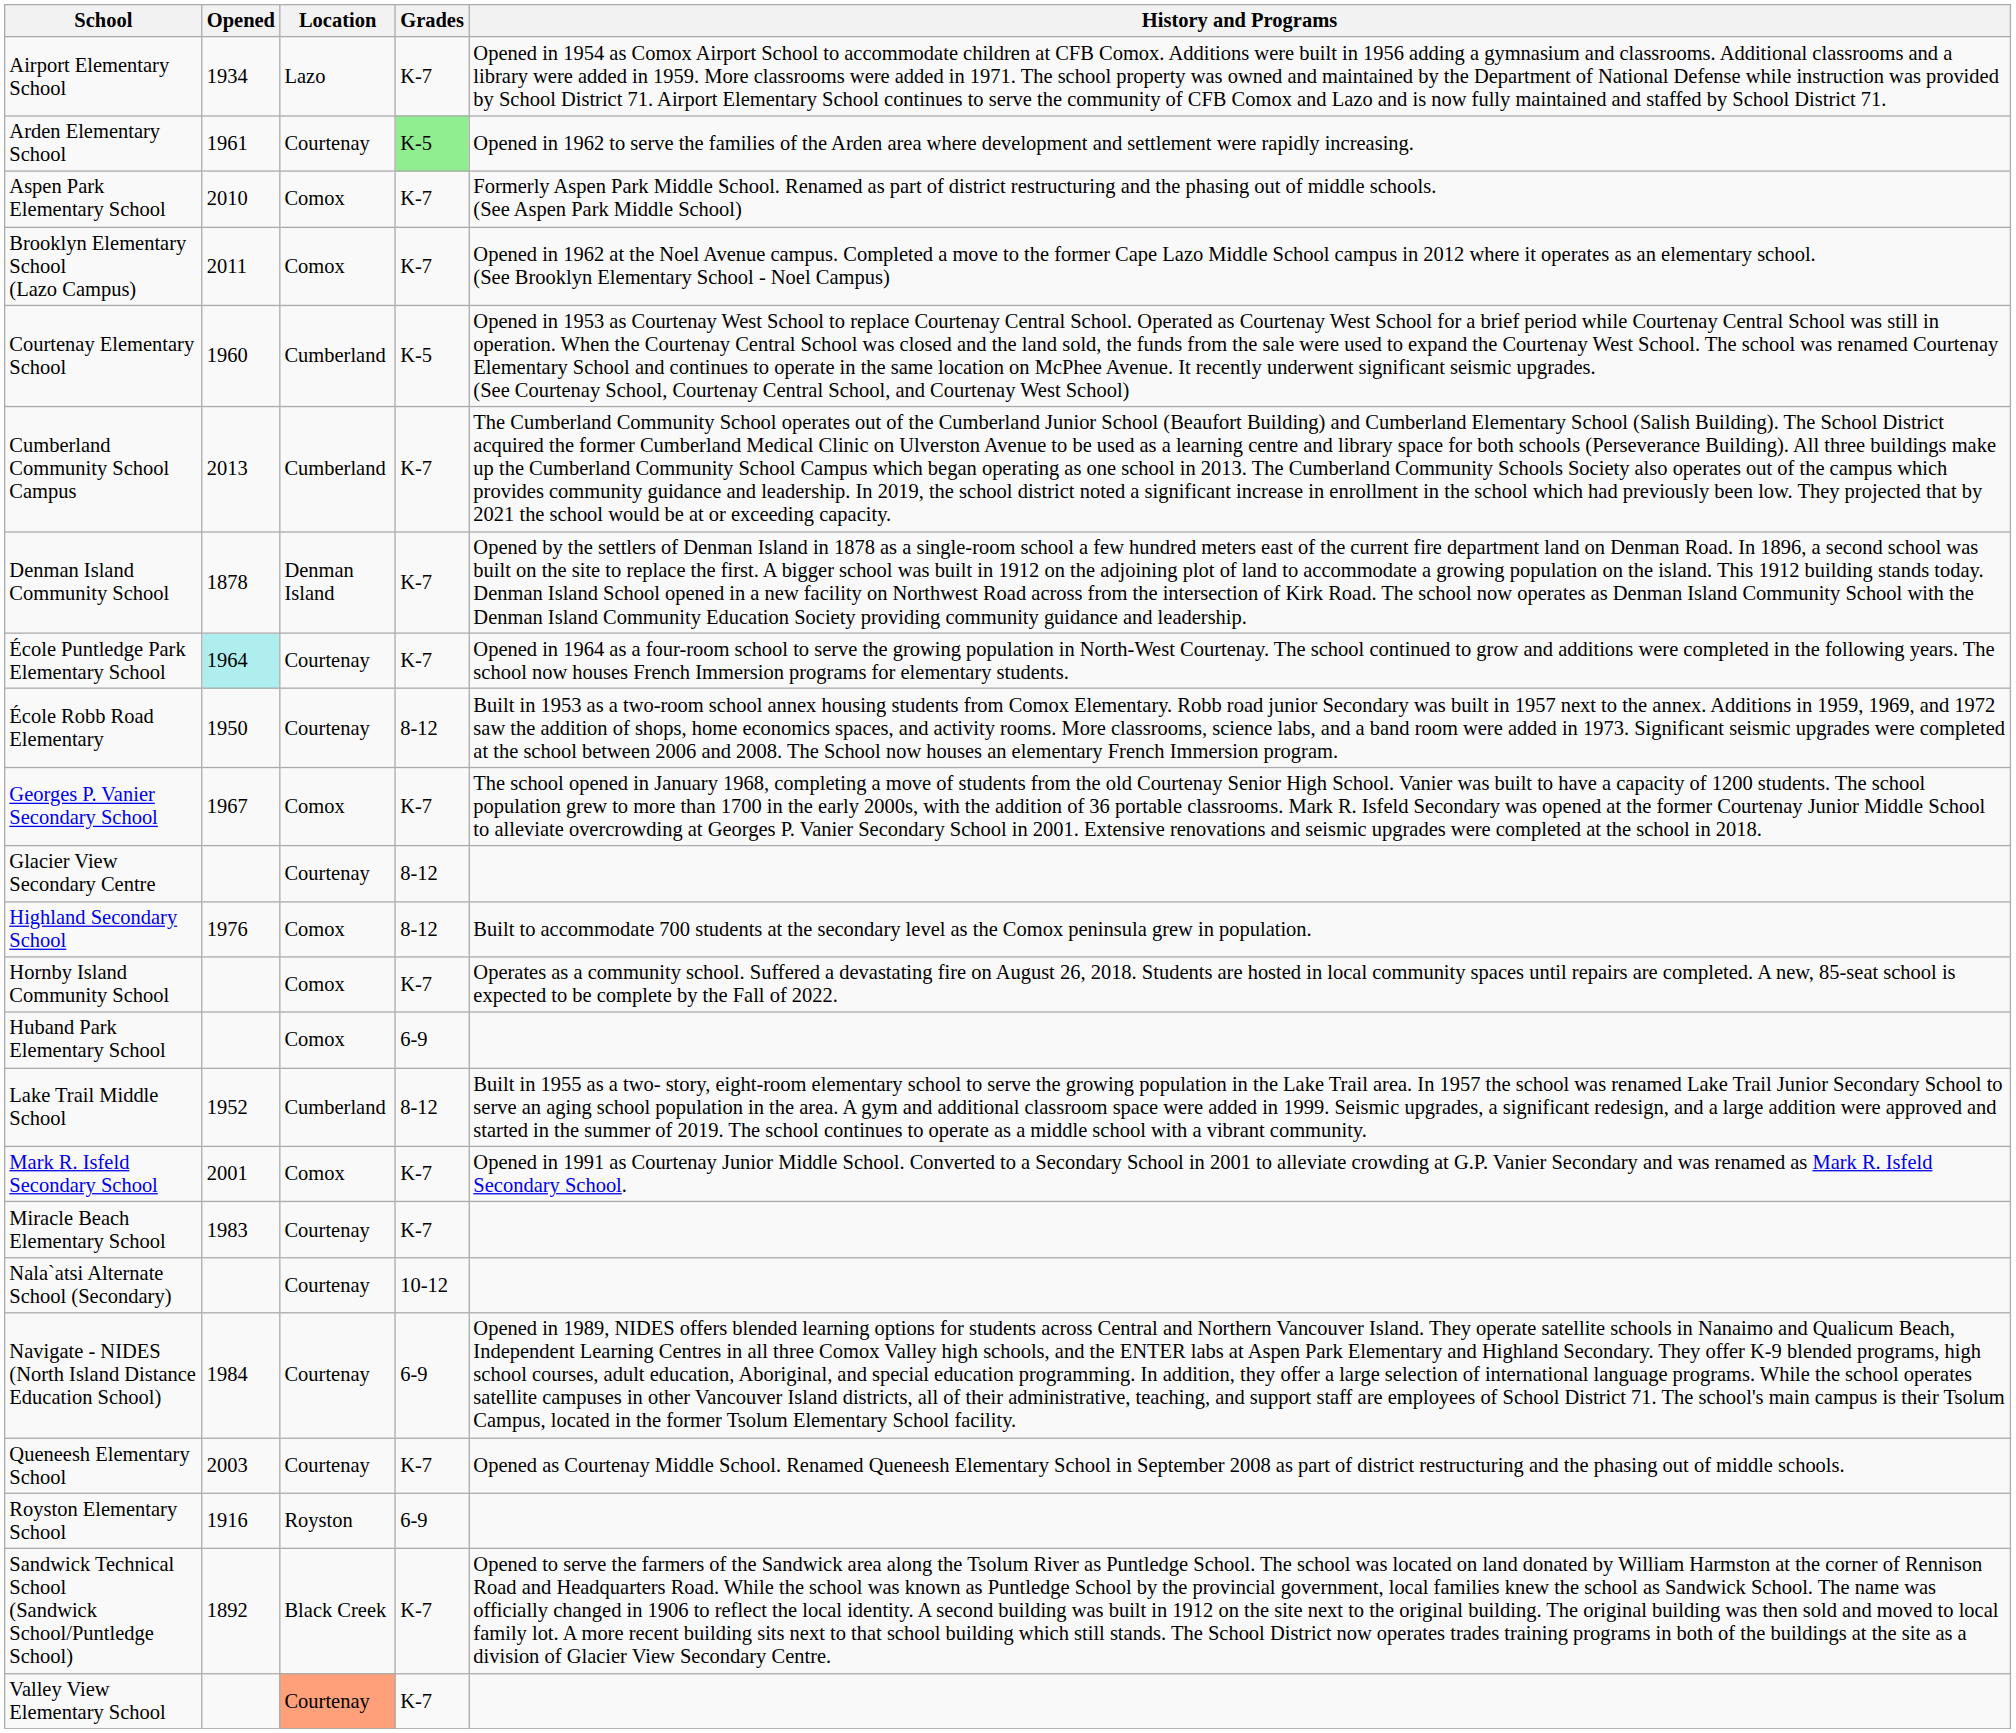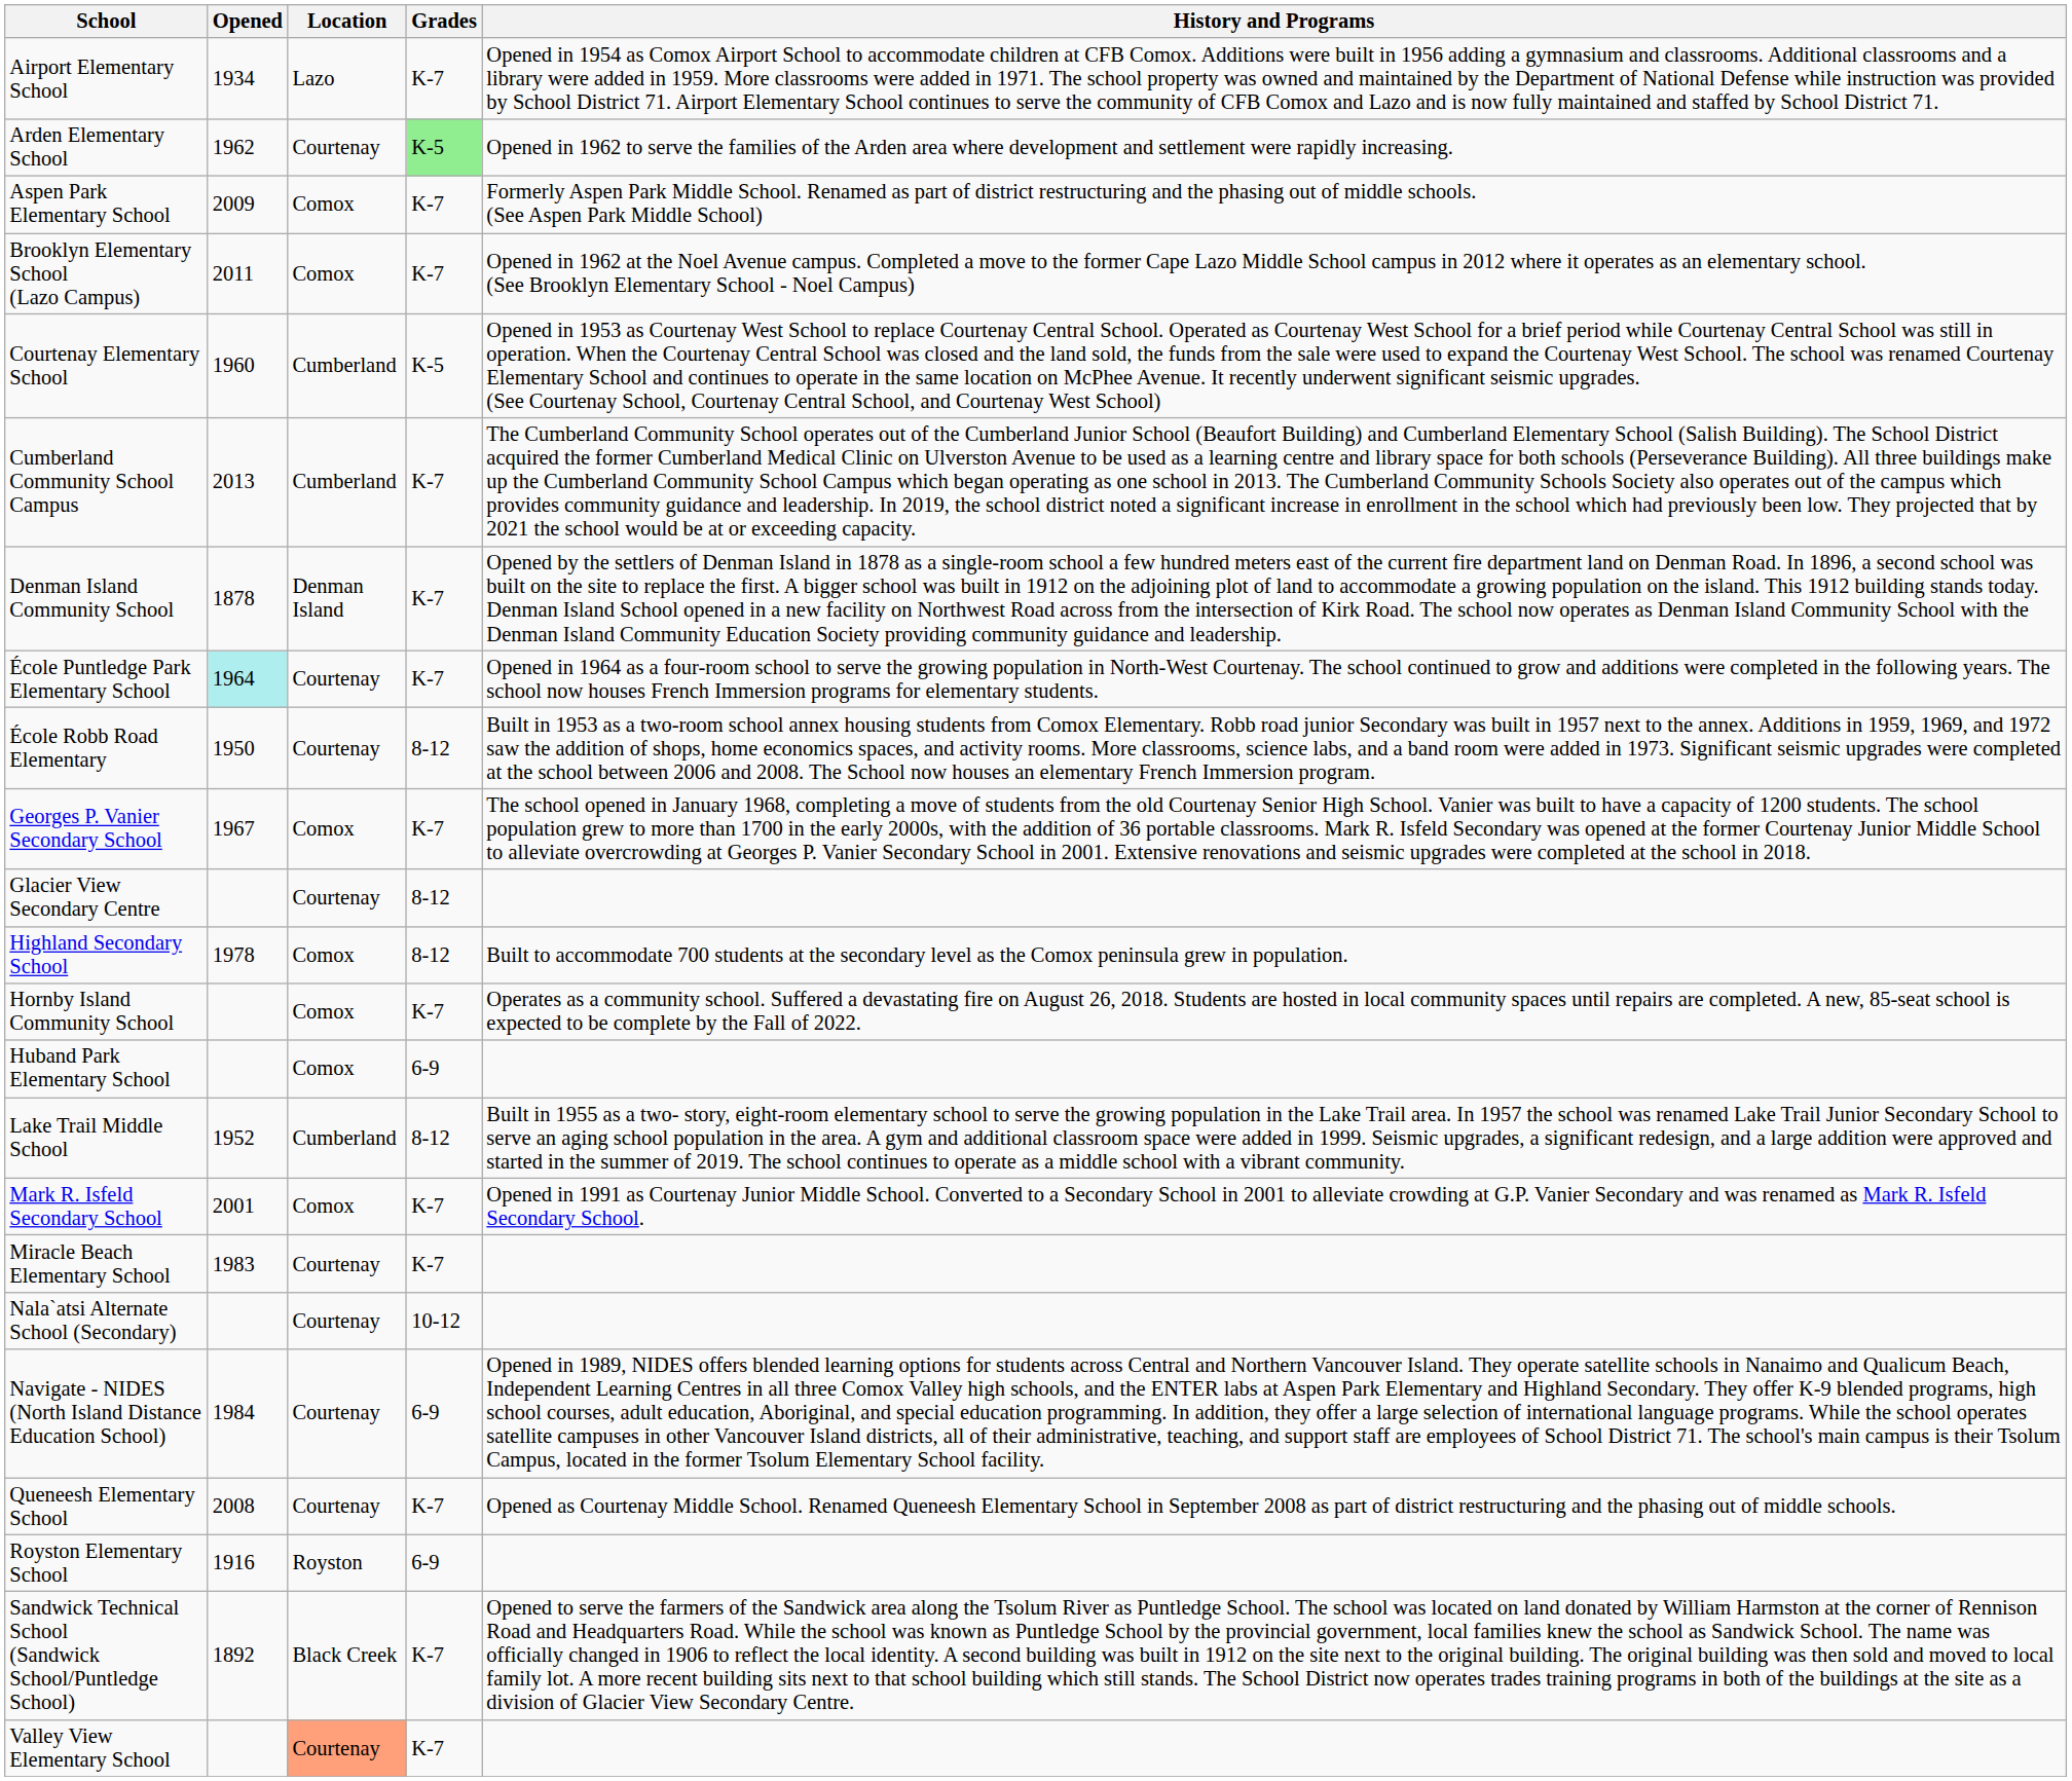 <table class="wikitable">
 <tr>
 <th>School</th>
 <th>Opened</th>
 <th>Location</th>
 <th>Grades</th>
 <th>History and Programs</th>
 </tr>
 <tr>
 <td>Airport Elementary School</td>
 <td>1934</td>
 <td>Lazo</td>
 <td>K-7</td>
 <td>Opened in 1954 as Comox Airport School to accommodate children at CFB Comox.  Additions were built in 1956 adding a gymnasium and classrooms.  Additional classrooms and a library were added in 1959.  More classrooms were added in 1971.  The school property was owned and maintained by the Department of National Defense while instruction was provided by School District 71.  Airport Elementary School continues to serve the community of CFB Comox and Lazo and is now fully maintained and staffed by School District 71.</td>
 </tr>
 <tr>
 <td>Arden Elementary School</td>
-<td>1961</td>
+<td>1962</td>
 <td>Courtenay</td>
 <td style="background: lightgreen;">K-5</td>
 <td>Opened in 1962 to serve the families of the Arden area where development and settlement were rapidly increasing.</td>
 </tr>
 <tr>
 <td>Aspen Park Elementary School</td>
-<td>2010</td>
+<td>2009</td>
 <td>Comox</td>
 <td>K-7</td>
 <td>Formerly Aspen Park Middle School.  Renamed as part of district restructuring and the phasing out of middle schools.<br>(See Aspen Park Middle School)</td>
 </tr>
 <tr>
 <td>Brooklyn Elementary School<br>(Lazo Campus)</td>
 <td>2011</td>
 <td>Comox</td>
 <td>K-7</td>
 <td>Opened in 1962 at the Noel Avenue campus.  Completed a move to the former Cape Lazo Middle School campus in 2012 where it operates as an elementary school.<br>(See Brooklyn Elementary School - Noel Campus)</td>
 </tr>
 <tr>
 <td>Courtenay Elementary School</td>
 <td>1960</td>
 <td>Cumberland</td>
 <td>K-5</td>
 <td>Opened in 1953 as Courtenay West School to replace Courtenay Central School.  Operated as Courtenay West School for a brief period while Courtenay Central School was still in operation.  When the Courtenay Central School was closed and the land sold, the funds from the sale were used to expand the Courtenay West School.  The school was renamed Courtenay Elementary School and continues to operate in the same location on McPhee Avenue.  It recently underwent significant seismic upgrades.<br>(See Courtenay School, Courtenay Central School, and Courtenay West School)</td>
 </tr>
 <tr>
 <td>Cumberland Community School Campus</td>
 <td>2013</td>
 <td>Cumberland</td>
 <td>K-7</td>
 <td>The Cumberland Community School operates out of the Cumberland Junior School (Beaufort Building) and Cumberland Elementary School (Salish Building).  The School District acquired the former Cumberland Medical Clinic on Ulverston Avenue to be used as a learning centre and library space for both schools (Perseverance Building).  All three buildings make up the Cumberland Community School Campus which began operating as one school in 2013.  The Cumberland Community Schools Society also operates out of the campus which provides community guidance and leadership.  In 2019, the school district noted a significant increase in enrollment in the school which had previously been low.  They projected that by 2021 the school would be at or exceeding capacity.</td>
 </tr>
 <tr>
 <td>Denman Island Community School</td>
 <td>1878</td>
 <td>Denman Island</td>
 <td>K-7</td>
 <td>Opened by the settlers of Denman Island in 1878 as a single-room school a few hundred meters east of the current fire department land on Denman Road.  In 1896, a second school was built on the site to replace the first.  A bigger school was built in 1912 on the adjoining plot of land to accommodate a growing population on the island.  This 1912 building stands today.  Denman Island School opened in a new facility on Northwest Road across from the intersection of Kirk Road.  The school now operates as Denman Island Community School with the Denman Island Community Education Society providing community guidance and leadership.</td>
 </tr>
 <tr>
 <td>École Puntledge Park Elementary School</td>
 <td style="background: paleturquoise;">1964</td>
 <td>Courtenay</td>
 <td>K-7</td>
 <td>Opened in 1964 as a four-room school to serve the growing population in North-West Courtenay.  The school continued to grow and additions were completed in the following years.  The school now houses French Immersion programs for elementary students.</td>
 </tr>
 <tr>
 <td>École Robb Road Elementary</td>
 <td>1950</td>
 <td>Courtenay</td>
 <td>8-12</td>
 <td>Built in 1953 as a two-room school annex housing students from Comox Elementary.  Robb road junior Secondary was built in 1957 next to the annex.  Additions in 1959, 1969, and 1972 saw the addition of shops, home economics spaces, and activity rooms.  More classrooms, science labs, and a band room were added in 1973.  Significant seismic upgrades were completed at the school between 2006 and 2008.  The School now houses an elementary French Immersion program.</td>
 </tr>
 <tr>
 <td><a href='#'>Georges P. Vanier Secondary School</a></td>
 <td>1967</td>
 <td>Comox</td>
 <td>K-7</td>
 <td>The school opened in January 1968, completing a move of students from the old Courtenay Senior High School.  Vanier was built to have a capacity of 1200 students.  The school population grew to more than 1700 in the early 2000s, with the addition of 36 portable classrooms.  Mark R. Isfeld Secondary was opened at the former Courtenay Junior Middle School to alleviate overcrowding at Georges P. Vanier Secondary School in 2001.  Extensive renovations and seismic upgrades were completed at the school in 2018.</td>
 </tr>
 <tr>
 <td>Glacier View Secondary Centre</td>
 <td></td>
 <td>Courtenay</td>
 <td>8-12</td>
 <td></td>
 </tr>
 <tr>
 <td><a href='#'>Highland Secondary School</a></td>
-<td>1976</td>
+<td>1978</td>
 <td>Comox</td>
 <td>8-12</td>
 <td>Built to accommodate 700 students at the secondary level as the Comox peninsula grew in population.</td>
 </tr>
 <tr>
 <td>Hornby Island Community School</td>
 <td></td>
 <td>Comox</td>
 <td>K-7</td>
 <td>Operates as a community school.  Suffered a devastating fire on August 26, 2018.  Students are hosted in local community spaces until repairs are completed.  A new, 85-seat school is expected to be complete by the Fall of 2022.</td>
 </tr>
 <tr>
 <td>Huband Park Elementary School</td>
 <td></td>
 <td>Comox</td>
 <td>6-9</td>
 <td></td>
 </tr>
 <tr>
 <td>Lake Trail Middle School</td>
 <td>1952</td>
 <td>Cumberland</td>
 <td>8-12</td>
 <td>Built in 1955 as a two- story, eight-room elementary school to serve the growing population in the Lake Trail area.  In 1957 the school was renamed Lake Trail Junior Secondary School to serve an aging school population in the area.  A gym and additional classroom space were added in 1999.  Seismic upgrades, a significant redesign, and a large addition were approved and started in the summer of 2019.  The school continues to operate as a middle school with a vibrant community.</td>
 </tr>
 <tr>
 <td><a href='#'>Mark R. Isfeld Secondary School</a></td>
 <td>2001</td>
 <td>Comox</td>
 <td>K-7</td>
 <td>Opened in 1991 as Courtenay Junior Middle School.  Converted to a Secondary School in 2001 to alleviate crowding at G.P. Vanier Secondary and was renamed as <a href='#'>Mark R. Isfeld Secondary School</a>.</td>
 </tr>
 <tr>
 <td>Miracle Beach Elementary School</td>
 <td>1983</td>
 <td>Courtenay</td>
 <td>K-7</td>
 <td></td>
 </tr>
 <tr>
 <td>Nala`atsi Alternate School (Secondary)</td>
 <td></td>
 <td>Courtenay</td>
 <td>10-12</td>
 <td></td>
 </tr>
 <tr>
 <td>Navigate - NIDES<br>(North Island Distance Education School)</td>
 <td>1984</td>
 <td>Courtenay</td>
 <td>6-9</td>
 <td>Opened in 1989, NIDES offers blended learning options for students across Central and Northern Vancouver Island.  They operate satellite schools in Nanaimo and Qualicum Beach, Independent Learning Centres in all three Comox Valley high schools, and the ENTER labs at Aspen Park Elementary and Highland Secondary.  They offer K-9 blended programs, high school courses, adult education, Aboriginal, and special education programming.  In addition, they offer a large selection of international language programs.  While the school operates satellite campuses in other Vancouver Island districts, all of their administrative, teaching, and support staff are employees of School District 71.  The school's main campus is their Tsolum Campus, located in the former Tsolum Elementary School facility.</td>
 </tr>
 <tr>
 <td>Queneesh Elementary School</td>
-<td>2003</td>
+<td>2008</td>
 <td>Courtenay</td>
 <td>K-7</td>
 <td>Opened as Courtenay Middle School.  Renamed Queneesh Elementary School in September 2008 as part of district restructuring and the phasing out of middle schools.</td>
 </tr>
 <tr>
 <td>Royston Elementary School</td>
 <td>1916</td>
 <td>Royston</td>
 <td>6-9</td>
 <td></td>
 </tr>
 <tr>
 <td>Sandwick Technical School<br>(Sandwick School/Puntledge School)</td>
 <td>1892</td>
 <td>Black Creek</td>
 <td>K-7</td>
 <td>Opened to serve the farmers of the Sandwick area along the Tsolum River as Puntledge School.  The school was located on land donated by William Harmston at the corner of Rennison Road and Headquarters Road.  While the school was known as Puntledge School by the provincial government, local families knew the school as Sandwick School.  The name was officially changed in 1906 to reflect the local identity.  A second building was built in 1912 on the site next to the original building.  The original building was then sold and moved to local family lot.  A more recent building sits next to that school building which still stands.  The School District now operates trades training programs in both of the buildings at the site as a division of Glacier View Secondary Centre.</td>
 </tr>
 <tr>
 <td>Valley View Elementary School</td>
 <td></td>
 <td style="background: lightsalmon;">Courtenay</td>
 <td>K-7</td>
 <td></td>
 </tr>
 </table>
